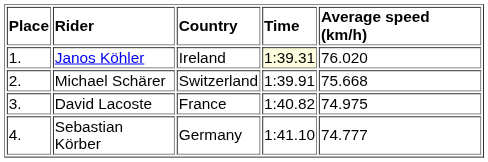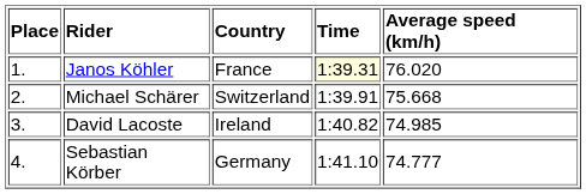 <table border="1"  style="text-align:left; width:500px;">
 <tr>
 <th>Place</th>
 <th>Rider</th>
 <th>Country</th>
 <th>Time</th>
 <th>Average speed (km/h)</th>
 </tr>
 <tr>
 <td>1.</td>
 <td><a href='#'>Janos Köhler</a></td>
-<td>Ireland</td>
+<td>France</td>
 <td style="background: lightyellow;">1:39.31</td>
 <td>76.020</td>
 </tr>
 <tr>
 <td>2.</td>
 <td>Michael Schärer</td>
 <td>Switzerland</td>
 <td>1:39.91</td>
 <td>75.668</td>
 </tr>
 <tr>
 <td>3.</td>
 <td>David Lacoste</td>
-<td>France</td>
+<td>Ireland</td>
 <td>1:40.82</td>
-<td>74.975</td>
+<td>74.985</td>
 </tr>
 <tr>
 <td>4.</td>
 <td>Sebastian Körber</td>
 <td>Germany</td>
 <td>1:41.10</td>
 <td>74.777</td>
 </tr>
 </table>
